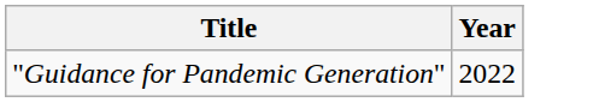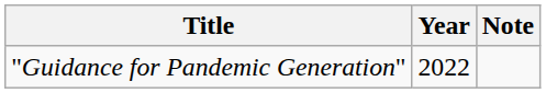 <table class="wikitable">
 <tr>
 <th>Title</th>
 <th>Year</th>
+<th>Note</th>
 </tr>
 <tr>
 <td>"<em>Guidance for Pandemic Generation</em>"</td>
 <td>2022</td>
+<td></td>
 </tr>
 </table>
